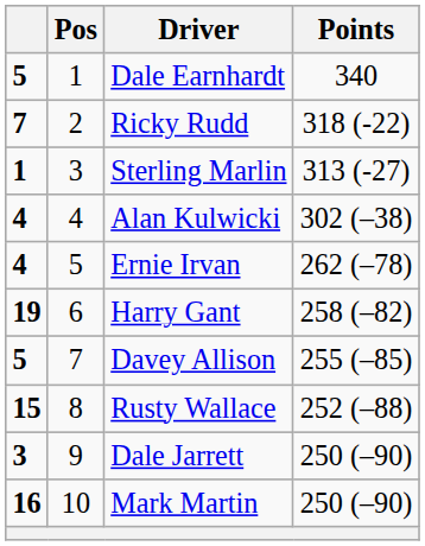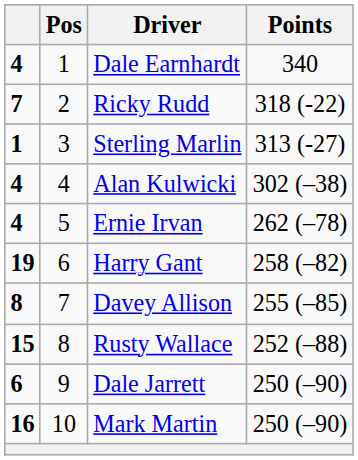 <table class="wikitable" style="font-size: 95%;">
 <tr>
 <th></th>
 <th>Pos</th>
 <th>Driver</th>
 <th>Points</th>
 </tr>
 <tr>
-<td align="left"> <strong>5</strong></td>
+<td align="left"> <strong>4</strong></td>
 <td style="text-align:center;">1</td>
 <td><a href='#'>Dale Earnhardt</a></td>
 <td style="text-align:center;">340</td>
 </tr>
 <tr>
 <td align="left"> <strong>7</strong></td>
 <td style="text-align:center;">2</td>
 <td><a href='#'>Ricky Rudd</a></td>
 <td style="text-align:center;">318 (-22)</td>
 </tr>
 <tr>
 <td align="left"> <strong>1</strong></td>
 <td style="text-align:center;">3</td>
 <td><a href='#'>Sterling Marlin</a></td>
 <td style="text-align:center;">313 (-27)</td>
 </tr>
 <tr>
 <td align="left"> <strong>4</strong></td>
 <td style="text-align:center;">4</td>
 <td><a href='#'>Alan Kulwicki</a></td>
 <td style="text-align:center;">302 (–38)</td>
 </tr>
 <tr>
 <td align="left"> <strong>4</strong></td>
 <td style="text-align:center;">5</td>
 <td><a href='#'>Ernie Irvan</a></td>
 <td style="text-align:center;">262 (–78)</td>
 </tr>
 <tr>
 <td align="left">  <strong>19</strong></td>
 <td style="text-align:center;">6</td>
 <td><a href='#'>Harry Gant</a></td>
 <td style="text-align:center;">258 (–82)</td>
 </tr>
 <tr>
-<td align="left">  <strong>5</strong></td>
+<td align="left">  <strong>8</strong></td>
 <td style="text-align:center;">7</td>
 <td><a href='#'>Davey Allison</a></td>
 <td style="text-align:center;">255 (–85)</td>
 </tr>
 <tr>
 <td align="left">  <strong>15</strong></td>
 <td style="text-align:center;">8</td>
 <td><a href='#'>Rusty Wallace</a></td>
 <td style="text-align:center;">252 (–88)</td>
 </tr>
 <tr>
-<td align="left"> <strong>3</strong></td>
+<td align="left"> <strong>6</strong></td>
 <td style="text-align:center;">9</td>
 <td><a href='#'>Dale Jarrett</a></td>
 <td style="text-align:center;">250 (–90)</td>
 </tr>
 <tr>
 <td align="left">  <strong>16</strong></td>
 <td style="text-align:center;">10</td>
 <td><a href='#'>Mark Martin</a></td>
 <td style="text-align:center;">250 (–90)</td>
 </tr>
 <tr class="sortbottom">
 <th colspan="9"></th>
 </tr>
 </table>
